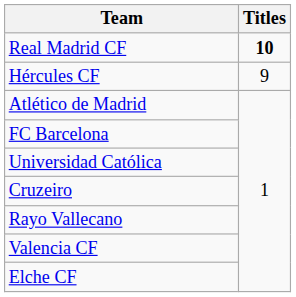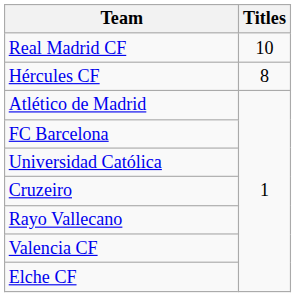 <table class="wikitable">
 <tr>
 <th style="width:200px;">Team</th>
 <th>Titles</th>
 </tr>
 <tr>
 <td> <a href='#'>Real Madrid CF</a></td>
-<td style="text-align:center;"><strong>10</strong></td>
+<td style="text-align:center;">10</td>
 </tr>
 <tr>
 <td> <a href='#'>Hércules CF</a></td>
-<td style="text-align:center;">9</td>
+<td style="text-align:center;">8</td>
 </tr>
 <tr>
 <td> <a href='#'>Atlético de Madrid</a></td>
 <td rowspan="7" style="text-align:center;">1</td>
 </tr>
 <tr>
 <td> <a href='#'>FC Barcelona</a></td>
 </tr>
 <tr>
 <td> <a href='#'>Universidad Católica</a></td>
 </tr>
 <tr>
 <td> <a href='#'>Cruzeiro</a></td>
 </tr>
 <tr>
 <td> <a href='#'>Rayo Vallecano</a></td>
 </tr>
 <tr>
 <td> <a href='#'>Valencia CF</a></td>
 </tr>
 <tr>
 <td> <a href='#'>Elche CF</a></td>
 </tr>
 </table>
